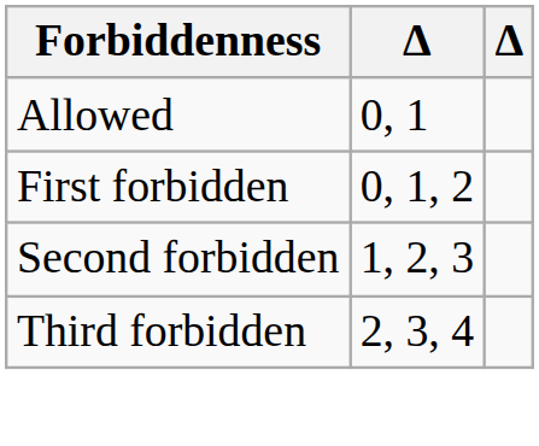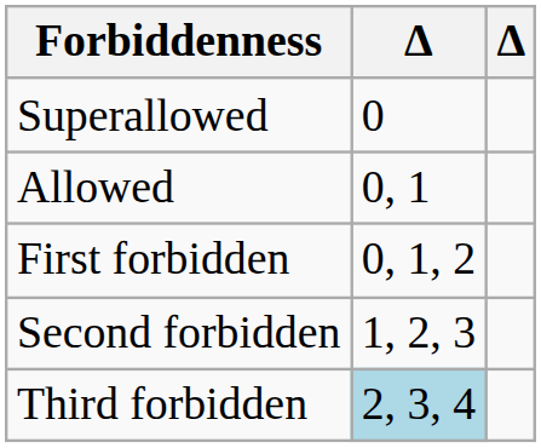 <table class="wikitable">
 <tr>
 <th>Forbiddenness</th>
 <th>Δ</th>
 <th>Δ</th>
+</tr>
+<tr>
+<td>Superallowed</td>
+<td>0</td>
+<td></td>
 </tr>
 <tr>
 <td>Allowed</td>
 <td>0, 1</td>
 <td></td>
 </tr>
 <tr>
 <td>First forbidden</td>
 <td>0, 1, 2</td>
 <td></td>
 </tr>
 <tr>
 <td>Second forbidden</td>
 <td>1, 2, 3</td>
 <td></td>
 </tr>
 <tr>
 <td>Third forbidden</td>
-<td>2, 3, 4</td>
+<td style="background: lightblue;">2, 3, 4</td>
 <td></td>
 </tr>
 </table>
